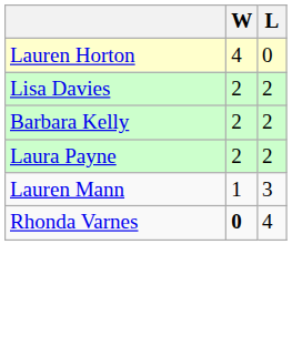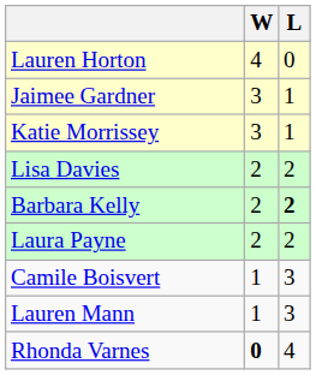 <table class="wikitable">
 <tr>
 <th width=160></th>
 <th width=15>W</th>
 <th width=15>L</th>
 </tr>
 <tr bgcolor=#ffffcc>
 <td> <a href='#'>Lauren Horton</a></td>
 <td>4</td>
 <td>0</td>
 </tr>
+<tr bgcolor=#ffffcc>
+<td> <a href='#'>Jaimee Gardner</a></td>
+<td>3</td>
+<td>1</td>
+</tr>
+<tr bgcolor=#ffffcc>
+<td> <a href='#'>Katie Morrissey</a></td>
+<td>3</td>
+<td>1</td>
+</tr>
 <tr bgcolor=ccffcc>
 <td> <a href='#'>Lisa Davies</a></td>
 <td>2</td>
 <td>2</td>
 </tr>
 <tr bgcolor=ccffcc>
 <td> <a href='#'> Barbara Kelly</a></td>
 <td>2</td>
-<td>2</td>
+<td><strong>2</strong></td>
 </tr>
 <tr bgcolor=ccffcc>
 <td> <a href='#'>Laura Payne</a></td>
 <td>2</td>
 <td>2</td>
+</tr>
+<tr>
+<td> <a href='#'>Camile Boisvert</a></td>
+<td>1</td>
+<td>3</td>
 </tr>
 <tr>
 <td> <a href='#'>Lauren Mann</a></td>
 <td>1</td>
 <td>3</td>
 </tr>
 <tr>
 <td> <a href='#'>Rhonda Varnes</a></td>
 <td><strong>0</strong></td>
 <td>4</td>
 </tr>
 </table>
